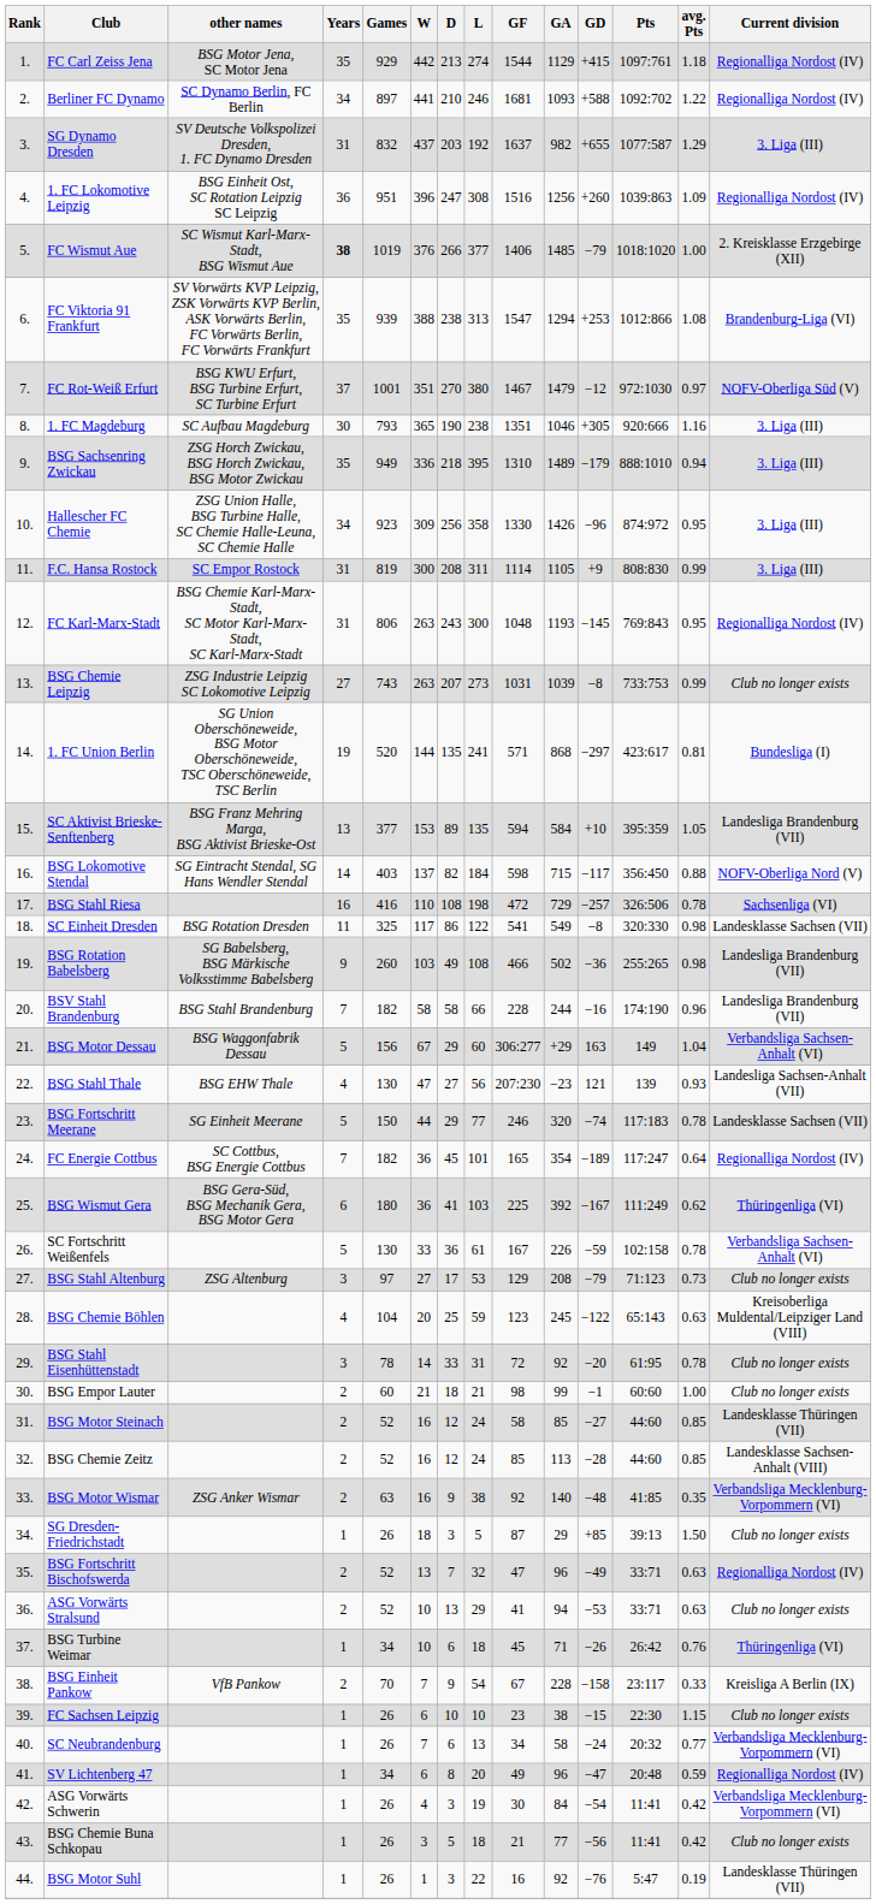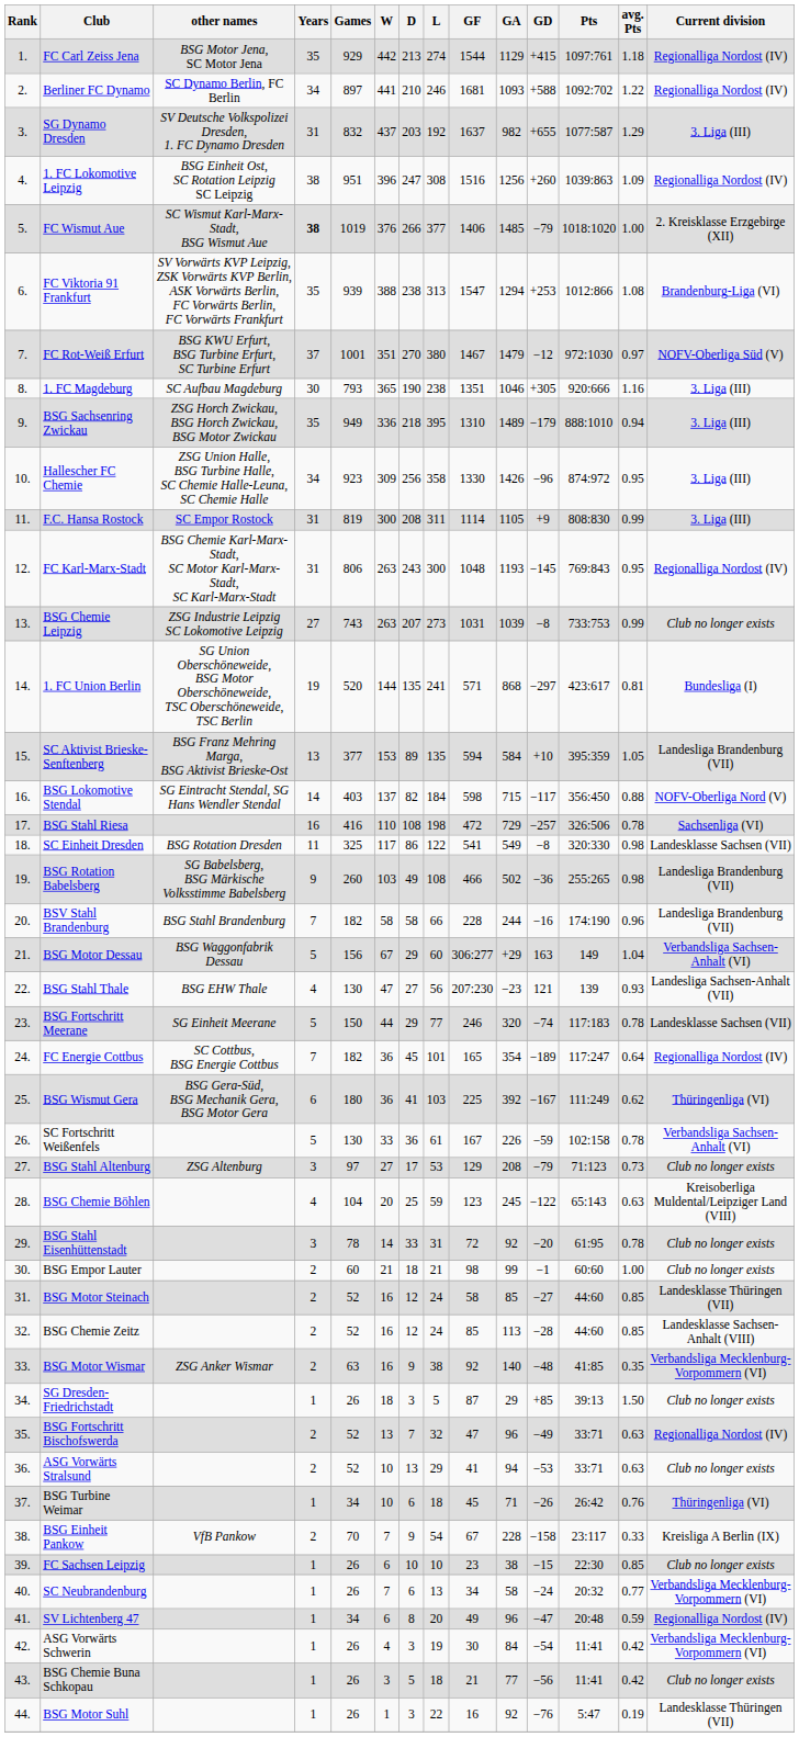 <table width="1000" class="wikitable sortable" style="text-align:center">
 <tr>
 <th>Rank</th>
 <th>Club</th>
 <th>other names</th>
 <th>Years</th>
 <th>Games</th>
 <th>W</th>
 <th>D</th>
 <th>L</th>
 <th>GF</th>
 <th>GA</th>
 <th>GD</th>
 <th>Pts</th>
 <th>avg. <br>Pts</th>
 <th>Current division</th>
 </tr>
 <tr style="background:#dedede;">
 <td>1.</td>
 <td align="left"><a href='#'>FC Carl Zeiss Jena</a></td>
 <td><em>BSG Motor Jena</em>,<br>SC Motor Jena</td>
 <td>35</td>
 <td>929</td>
 <td>442</td>
 <td>213</td>
 <td>274</td>
 <td>1544</td>
 <td>1129</td>
 <td>+415</td>
 <td>1097:761</td>
 <td>1.18</td>
 <td><a href='#'>Regionalliga Nordost</a> (IV)</td>
 </tr>
 <tr>
 <td>2.</td>
 <td align="left"><a href='#'>Berliner FC Dynamo</a></td>
 <td><a href='#'>SC Dynamo Berlin</a>, FC Berlin</td>
 <td>34</td>
 <td>897</td>
 <td>441</td>
 <td>210</td>
 <td>246</td>
 <td>1681</td>
 <td>1093</td>
 <td>+588</td>
 <td>1092:702</td>
 <td>1.22</td>
 <td><a href='#'>Regionalliga Nordost</a> (IV)</td>
 </tr>
 <tr style="background:#dedede;">
 <td>3.</td>
 <td align="left"><a href='#'>SG Dynamo Dresden</a></td>
 <td><em>SV Deutsche Volkspolizei Dresden</em>,<br><em>1. FC Dynamo Dresden</em></td>
 <td>31</td>
 <td>832</td>
 <td>437</td>
 <td>203</td>
 <td>192</td>
 <td>1637</td>
 <td>982</td>
 <td>+655</td>
 <td>1077:587</td>
 <td>1.29</td>
 <td><a href='#'>3. Liga</a> (III)</td>
 </tr>
 <tr>
 <td>4.</td>
 <td align="left"><a href='#'>1. FC Lokomotive Leipzig</a></td>
 <td><em>BSG Einheit Ost</em>,<br><em>SC Rotation Leipzig</em><br>SC Leipzig</td>
-<td>36</td>
+<td>38</td>
 <td>951</td>
 <td>396</td>
 <td>247</td>
 <td>308</td>
 <td>1516</td>
 <td>1256</td>
 <td>+260</td>
 <td>1039:863</td>
 <td>1.09</td>
 <td><a href='#'>Regionalliga Nordost</a> (IV)</td>
 </tr>
 <tr style="background:#dedede;">
 <td>5.</td>
 <td align="left"><a href='#'>FC Wismut Aue</a></td>
 <td><em>SC Wismut Karl-Marx-Stadt</em>,<br><em>BSG Wismut Aue</em></td>
 <td><strong>38</strong></td>
 <td>1019</td>
 <td>376</td>
 <td>266</td>
 <td>377</td>
 <td>1406</td>
 <td>1485</td>
 <td>−79</td>
 <td>1018:1020</td>
 <td>1.00</td>
 <td>2. Kreisklasse Erzgebirge (XII)</td>
 </tr>
 <tr>
 <td>6.</td>
 <td align="left"><a href='#'>FC Viktoria 91 Frankfurt</a></td>
 <td><em>SV Vorwärts KVP Leipzig</em>,<br><em>ZSK Vorwärts KVP Berlin</em>,<br><em>ASK Vorwärts Berlin</em>,<br><em>FC Vorwärts Berlin</em>,<br><em>FC Vorwärts Frankfurt</em></td>
 <td>35</td>
 <td>939</td>
 <td>388</td>
 <td>238</td>
 <td>313</td>
 <td>1547</td>
 <td>1294</td>
 <td>+253</td>
 <td>1012:866</td>
 <td>1.08</td>
 <td><a href='#'>Brandenburg-Liga</a> (VI)</td>
 </tr>
 <tr style="background:#dedede;">
 <td>7.</td>
 <td align="left"><a href='#'>FC Rot-Weiß Erfurt</a></td>
 <td><em>BSG KWU Erfurt</em>,<br><em>BSG Turbine Erfurt</em>,<br><em>SC Turbine Erfurt</em></td>
 <td>37</td>
 <td>1001</td>
 <td>351</td>
 <td>270</td>
 <td>380</td>
 <td>1467</td>
 <td>1479</td>
 <td>−12</td>
 <td>972:1030</td>
 <td>0.97</td>
 <td><a href='#'>NOFV-Oberliga Süd</a> (V)</td>
 </tr>
 <tr>
 <td>8.</td>
 <td align="left"><a href='#'>1. FC Magdeburg</a></td>
 <td><em>SC Aufbau Magdeburg</em></td>
 <td>30</td>
 <td>793</td>
 <td>365</td>
 <td>190</td>
 <td>238</td>
 <td>1351</td>
 <td>1046</td>
 <td>+305</td>
 <td>920:666</td>
 <td>1.16</td>
 <td><a href='#'>3. Liga</a> (III)</td>
 </tr>
 <tr style="background:#dedede;">
 <td>9.</td>
 <td align="left"><a href='#'>BSG Sachsenring Zwickau</a></td>
 <td><em>ZSG Horch Zwickau</em>,<br><em>BSG Horch Zwickau</em>,<br><em>BSG Motor Zwickau</em></td>
 <td>35</td>
 <td>949</td>
 <td>336</td>
 <td>218</td>
 <td>395</td>
 <td>1310</td>
 <td>1489</td>
 <td>−179</td>
 <td>888:1010</td>
 <td>0.94</td>
 <td><a href='#'>3. Liga</a> (III)</td>
 </tr>
 <tr>
 <td>10.</td>
 <td align="left"><a href='#'>Hallescher FC Chemie</a></td>
 <td><em>ZSG Union Halle</em>,<br><em>BSG Turbine Halle</em>,<br><em>SC Chemie Halle-Leuna</em>,<br><em>SC Chemie Halle</em></td>
 <td>34</td>
 <td>923</td>
 <td>309</td>
 <td>256</td>
 <td>358</td>
 <td>1330</td>
 <td>1426</td>
 <td>−96</td>
 <td>874:972</td>
 <td>0.95</td>
 <td><a href='#'>3. Liga</a> (III)</td>
 </tr>
 <tr style="background:#dedede;">
 <td>11.</td>
 <td align="left"><a href='#'>F.C. Hansa Rostock</a></td>
 <td><a href='#'>SC Empor Rostock</a></td>
 <td>31</td>
 <td>819</td>
 <td>300</td>
 <td>208</td>
 <td>311</td>
 <td>1114</td>
 <td>1105</td>
 <td>+9</td>
 <td>808:830</td>
 <td>0.99</td>
 <td><a href='#'>3. Liga</a> (III)</td>
 </tr>
 <tr>
 <td>12.</td>
 <td align="left"><a href='#'>FC Karl-Marx-Stadt</a></td>
 <td><em>BSG Chemie Karl-Marx-Stadt</em>,<br><em>SC Motor Karl-Marx-Stadt</em>,<br><em>SC Karl-Marx-Stadt</em></td>
 <td>31</td>
 <td>806</td>
 <td>263</td>
 <td>243</td>
 <td>300</td>
 <td>1048</td>
 <td>1193</td>
 <td>−145</td>
 <td>769:843</td>
 <td>0.95</td>
 <td><a href='#'>Regionalliga Nordost</a> (IV)</td>
 </tr>
 <tr style="background:#dedede;">
 <td>13.</td>
 <td align="left"><a href='#'>BSG Chemie Leipzig</a></td>
 <td><em>ZSG Industrie Leipzig</em><br><em>SC Lokomotive Leipzig</em></td>
 <td>27</td>
 <td>743</td>
 <td>263</td>
 <td>207</td>
 <td>273</td>
 <td>1031</td>
 <td>1039</td>
 <td>−8</td>
 <td>733:753</td>
 <td>0.99</td>
 <td><em>Club no longer exists</em></td>
 </tr>
 <tr>
 <td>14.</td>
 <td align="left"><a href='#'>1. FC Union Berlin</a></td>
 <td><em>SG Union Oberschöneweide</em>,<br><em>BSG Motor Oberschöneweide</em>, <br><em>TSC Oberschöneweide</em>, <br><em>TSC Berlin</em></td>
 <td>19</td>
 <td>520</td>
 <td>144</td>
 <td>135</td>
 <td>241</td>
 <td>571</td>
 <td>868</td>
 <td>−297</td>
 <td>423:617</td>
 <td>0.81</td>
 <td><a href='#'>Bundesliga</a> (I)</td>
 </tr>
 <tr style="background:#dedede;">
 <td>15.</td>
 <td align="left"><a href='#'>SC Aktivist Brieske-Senftenberg</a></td>
 <td><em>BSG Franz Mehring Marga</em>,<br><em>BSG Aktivist Brieske-Ost</em></td>
 <td>13</td>
 <td>377</td>
 <td>153</td>
 <td>89</td>
 <td>135</td>
 <td>594</td>
 <td>584</td>
 <td>+10</td>
 <td>395:359</td>
 <td>1.05</td>
 <td>Landesliga Brandenburg (VII)</td>
 </tr>
 <tr>
 <td>16.</td>
 <td align="left"><a href='#'>BSG Lokomotive Stendal</a></td>
 <td><em>SG Eintracht Stendal</em>, <em>SG Hans Wendler Stendal</em></td>
 <td>14</td>
 <td>403</td>
 <td>137</td>
 <td>82</td>
 <td>184</td>
 <td>598</td>
 <td>715</td>
 <td>−117</td>
 <td>356:450</td>
 <td>0.88</td>
 <td><a href='#'>NOFV-Oberliga Nord</a> (V)</td>
 </tr>
 <tr style="background:#dedede;">
 <td>17.</td>
 <td align="left"><a href='#'>BSG Stahl Riesa</a></td>
 <td></td>
 <td>16</td>
 <td>416</td>
 <td>110</td>
 <td>108</td>
 <td>198</td>
 <td>472</td>
 <td>729</td>
 <td>−257</td>
 <td>326:506</td>
 <td>0.78</td>
 <td><a href='#'>Sachsenliga</a> (VI)</td>
 </tr>
 <tr>
 <td>18.</td>
 <td align="left"><a href='#'>SC Einheit Dresden</a></td>
 <td><em>BSG Rotation Dresden</em></td>
 <td>11</td>
 <td>325</td>
 <td>117</td>
 <td>86</td>
 <td>122</td>
 <td>541</td>
 <td>549</td>
 <td>−8</td>
 <td>320:330</td>
 <td>0.98</td>
 <td>Landesklasse Sachsen (VII)</td>
 </tr>
 <tr style="background:#dedede;">
 <td>19.</td>
 <td align="left"><a href='#'>BSG Rotation Babelsberg</a></td>
 <td><em>SG Babelsberg</em>,<br><em>BSG Märkische Volksstimme Babelsberg</em></td>
 <td>9</td>
 <td>260</td>
 <td>103</td>
 <td>49</td>
 <td>108</td>
 <td>466</td>
 <td>502</td>
 <td>−36</td>
 <td>255:265</td>
 <td>0.98</td>
 <td>Landesliga Brandenburg (VII)</td>
 </tr>
 <tr>
 <td>20.</td>
 <td align="left"><a href='#'>BSV Stahl Brandenburg</a></td>
 <td><em>BSG Stahl Brandenburg</em></td>
 <td>7</td>
 <td>182</td>
 <td>58</td>
 <td>58</td>
 <td>66</td>
 <td>228</td>
 <td>244</td>
 <td>−16</td>
 <td>174:190</td>
 <td>0.96</td>
 <td>Landesliga Brandenburg (VII)</td>
 </tr>
 <tr style="background:#dedede;">
 <td>21.</td>
 <td align="left"><a href='#'>BSG Motor Dessau</a></td>
 <td><em>BSG Waggonfabrik Dessau</em></td>
 <td>5</td>
 <td>156</td>
 <td>67</td>
 <td>29</td>
 <td>60</td>
 <td>306:277</td>
 <td>+29</td>
 <td>163</td>
 <td>149</td>
 <td>1.04</td>
 <td><a href='#'>Verbandsliga Sachsen-Anhalt</a> (VI)</td>
 </tr>
 <tr>
 <td>22.</td>
 <td align="left"><a href='#'>BSG Stahl Thale</a></td>
 <td><em>BSG EHW Thale</em></td>
 <td>4</td>
 <td>130</td>
 <td>47</td>
 <td>27</td>
 <td>56</td>
 <td>207:230</td>
 <td>−23</td>
 <td>121</td>
 <td>139</td>
 <td>0.93</td>
 <td>Landesliga Sachsen-Anhalt (VII)</td>
 </tr>
 <tr style="background:#dedede;">
 <td>23.</td>
 <td align="left"><a href='#'>BSG Fortschritt Meerane</a></td>
 <td><em>SG Einheit Meerane</em></td>
 <td>5</td>
 <td>150</td>
 <td>44</td>
 <td>29</td>
 <td>77</td>
 <td>246</td>
 <td>320</td>
 <td>−74</td>
 <td>117:183</td>
 <td>0.78</td>
 <td>Landesklasse Sachsen (VII)</td>
 </tr>
 <tr>
 <td>24.</td>
 <td align="left"><a href='#'>FC Energie Cottbus</a></td>
 <td><em>SC Cottbus</em>,<br><em>BSG Energie Cottbus</em></td>
 <td>7</td>
 <td>182</td>
 <td>36</td>
 <td>45</td>
 <td>101</td>
 <td>165</td>
 <td>354</td>
 <td>−189</td>
 <td>117:247</td>
 <td>0.64</td>
 <td><a href='#'>Regionalliga Nordost</a> (IV)</td>
 </tr>
 <tr style="background:#dedede;">
 <td>25.</td>
 <td align="left"><a href='#'>BSG Wismut Gera</a></td>
 <td><em>BSG Gera-Süd</em>,<br><em>BSG Mechanik Gera</em>,<br><em>BSG Motor Gera</em></td>
 <td>6</td>
 <td>180</td>
 <td>36</td>
 <td>41</td>
 <td>103</td>
 <td>225</td>
 <td>392</td>
 <td>−167</td>
 <td>111:249</td>
 <td>0.62</td>
 <td><a href='#'>Thüringenliga</a> (VI)</td>
 </tr>
 <tr>
 <td>26.</td>
 <td align="left">SC Fortschritt Weißenfels</td>
 <td></td>
 <td>5</td>
 <td>130</td>
 <td>33</td>
 <td>36</td>
 <td>61</td>
 <td>167</td>
 <td>226</td>
 <td>−59</td>
 <td>102:158</td>
 <td>0.78</td>
 <td><a href='#'>Verbandsliga Sachsen-Anhalt</a> (VI)</td>
 </tr>
 <tr style="background:#dedede;">
 <td>27.</td>
 <td align="left"><a href='#'>BSG Stahl Altenburg</a></td>
 <td><em>ZSG Altenburg</em></td>
 <td>3</td>
 <td>97</td>
 <td>27</td>
 <td>17</td>
 <td>53</td>
 <td>129</td>
 <td>208</td>
 <td>−79</td>
 <td>71:123</td>
 <td>0.73</td>
 <td><em>Club no longer exists</em></td>
 </tr>
 <tr>
 <td>28.</td>
 <td align="left"><a href='#'>BSG Chemie Böhlen</a></td>
 <td></td>
 <td>4</td>
 <td>104</td>
 <td>20</td>
 <td>25</td>
 <td>59</td>
 <td>123</td>
 <td>245</td>
 <td>−122</td>
 <td>65:143</td>
 <td>0.63</td>
 <td>Kreisoberliga Muldental/Leipziger Land (VIII)</td>
 </tr>
 <tr style="background:#dedede;">
 <td>29.</td>
 <td align="left"><a href='#'>BSG Stahl Eisenhüttenstadt</a></td>
 <td></td>
 <td>3</td>
 <td>78</td>
 <td>14</td>
 <td>33</td>
 <td>31</td>
 <td>72</td>
 <td>92</td>
 <td>−20</td>
 <td>61:95</td>
 <td>0.78</td>
 <td><em>Club no longer exists</em></td>
 </tr>
 <tr>
 <td>30.</td>
 <td align="left">BSG Empor Lauter</td>
 <td></td>
 <td>2</td>
 <td>60</td>
 <td>21</td>
 <td>18</td>
 <td>21</td>
 <td>98</td>
 <td>99</td>
 <td>−1</td>
 <td>60:60</td>
 <td>1.00</td>
 <td><em>Club no longer exists</em></td>
 </tr>
 <tr style="background:#dedede;">
 <td>31.</td>
 <td align="left"><a href='#'>BSG Motor Steinach</a></td>
 <td></td>
 <td>2</td>
 <td>52</td>
 <td>16</td>
 <td>12</td>
 <td>24</td>
 <td>58</td>
 <td>85</td>
 <td>−27</td>
 <td>44:60</td>
 <td>0.85</td>
 <td>Landesklasse Thüringen (VII)</td>
 </tr>
 <tr>
 <td>32.</td>
 <td align="left">BSG Chemie Zeitz</td>
 <td></td>
 <td>2</td>
 <td>52</td>
 <td>16</td>
 <td>12</td>
 <td>24</td>
 <td>85</td>
 <td>113</td>
 <td>−28</td>
 <td>44:60</td>
 <td>0.85</td>
 <td>Landesklasse Sachsen-Anhalt (VIII)</td>
 </tr>
 <tr style="background:#dedede;">
 <td>33.</td>
 <td align="left"><a href='#'>BSG Motor Wismar</a></td>
 <td><em>ZSG Anker Wismar</em></td>
 <td>2</td>
 <td>63</td>
 <td>16</td>
 <td>9</td>
 <td>38</td>
 <td>92</td>
 <td>140</td>
 <td>−48</td>
 <td>41:85</td>
 <td>0.35</td>
 <td><a href='#'>Verbandsliga Mecklenburg-Vorpommern</a> (VI)</td>
 </tr>
 <tr>
 <td>34.</td>
 <td align="left"><a href='#'>SG Dresden-Friedrichstadt</a></td>
 <td></td>
 <td>1</td>
 <td>26</td>
 <td>18</td>
 <td>3</td>
 <td>5</td>
 <td>87</td>
 <td>29</td>
 <td>+85</td>
 <td>39:13</td>
 <td>1.50</td>
 <td><em>Club no longer exists</em></td>
 </tr>
 <tr style="background:#dedede;">
 <td>35.</td>
 <td align="left"><a href='#'>BSG Fortschritt Bischofswerda</a></td>
 <td></td>
 <td>2</td>
 <td>52</td>
 <td>13</td>
 <td>7</td>
 <td>32</td>
 <td>47</td>
 <td>96</td>
 <td>−49</td>
 <td>33:71</td>
 <td>0.63</td>
 <td><a href='#'>Regionalliga Nordost</a> (IV)</td>
 </tr>
 <tr>
 <td>36.</td>
 <td align="left"><a href='#'>ASG Vorwärts Stralsund</a></td>
 <td></td>
 <td>2</td>
 <td>52</td>
 <td>10</td>
 <td>13</td>
 <td>29</td>
 <td>41</td>
 <td>94</td>
 <td>−53</td>
 <td>33:71</td>
 <td>0.63</td>
 <td><em>Club no longer exists</em></td>
 </tr>
 <tr style="background:#dedede;">
 <td>37.</td>
 <td align="left">BSG Turbine Weimar</td>
 <td></td>
 <td>1</td>
 <td>34</td>
 <td>10</td>
 <td>6</td>
 <td>18</td>
 <td>45</td>
 <td>71</td>
 <td>−26</td>
 <td>26:42</td>
 <td>0.76</td>
 <td><a href='#'>Thüringenliga</a> (VI)</td>
 </tr>
 <tr>
 <td>38.</td>
 <td align="left"><a href='#'>BSG Einheit Pankow</a></td>
 <td><em>VfB Pankow</em></td>
 <td>2</td>
 <td>70</td>
 <td>7</td>
 <td>9</td>
 <td>54</td>
 <td>67</td>
 <td>228</td>
 <td>−158</td>
 <td>23:117</td>
 <td>0.33</td>
 <td>Kreisliga A Berlin (IX)</td>
 </tr>
 <tr style="background:#dedede;">
 <td>39.</td>
 <td align="left"><a href='#'>FC Sachsen Leipzig</a></td>
 <td></td>
 <td>1</td>
 <td>26</td>
 <td>6</td>
 <td>10</td>
 <td>10</td>
 <td>23</td>
 <td>38</td>
 <td>−15</td>
 <td>22:30</td>
-<td>1.15</td>
+<td>0.85</td>
 <td><em>Club no longer exists</em></td>
 </tr>
 <tr>
 <td>40.</td>
 <td align="left"><a href='#'>SC Neubrandenburg</a></td>
 <td></td>
 <td>1</td>
 <td>26</td>
 <td>7</td>
 <td>6</td>
 <td>13</td>
 <td>34</td>
 <td>58</td>
 <td>−24</td>
 <td>20:32</td>
 <td>0.77</td>
 <td><a href='#'>Verbandsliga Mecklenburg-Vorpommern</a> (VI)</td>
 </tr>
 <tr style="background:#dedede;">
 <td>41.</td>
 <td align="left"><a href='#'>SV Lichtenberg 47</a></td>
 <td></td>
 <td>1</td>
 <td>34</td>
 <td>6</td>
 <td>8</td>
 <td>20</td>
 <td>49</td>
 <td>96</td>
 <td>−47</td>
 <td>20:48</td>
 <td>0.59</td>
 <td><a href='#'>Regionalliga Nordost</a> (IV)</td>
 </tr>
 <tr>
 <td>42.</td>
 <td align="left">ASG Vorwärts Schwerin</td>
 <td></td>
 <td>1</td>
 <td>26</td>
 <td>4</td>
 <td>3</td>
 <td>19</td>
 <td>30</td>
 <td>84</td>
 <td>−54</td>
 <td>11:41</td>
 <td>0.42</td>
 <td><a href='#'>Verbandsliga Mecklenburg-Vorpommern</a> (VI)</td>
 </tr>
 <tr style="background:#dedede;">
 <td>43.</td>
 <td align="left">BSG Chemie Buna Schkopau</td>
 <td></td>
 <td>1</td>
 <td>26</td>
 <td>3</td>
 <td>5</td>
 <td>18</td>
 <td>21</td>
 <td>77</td>
 <td>−56</td>
 <td>11:41</td>
 <td>0.42</td>
 <td><em>Club no longer exists</em></td>
 </tr>
 <tr>
 <td>44.</td>
 <td align="left"><a href='#'>BSG Motor Suhl</a></td>
 <td></td>
 <td>1</td>
 <td>26</td>
 <td>1</td>
 <td>3</td>
 <td>22</td>
 <td>16</td>
 <td>92</td>
 <td>−76</td>
 <td>5:47</td>
 <td>0.19</td>
 <td>Landesklasse Thüringen (VII)</td>
 </tr>
 <tr style="background:#dedede;">
 </tr>
 </table>
